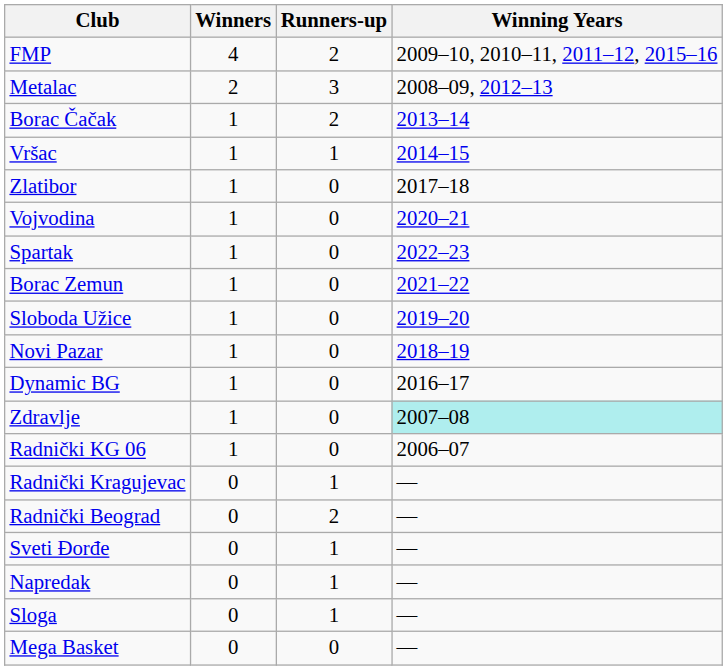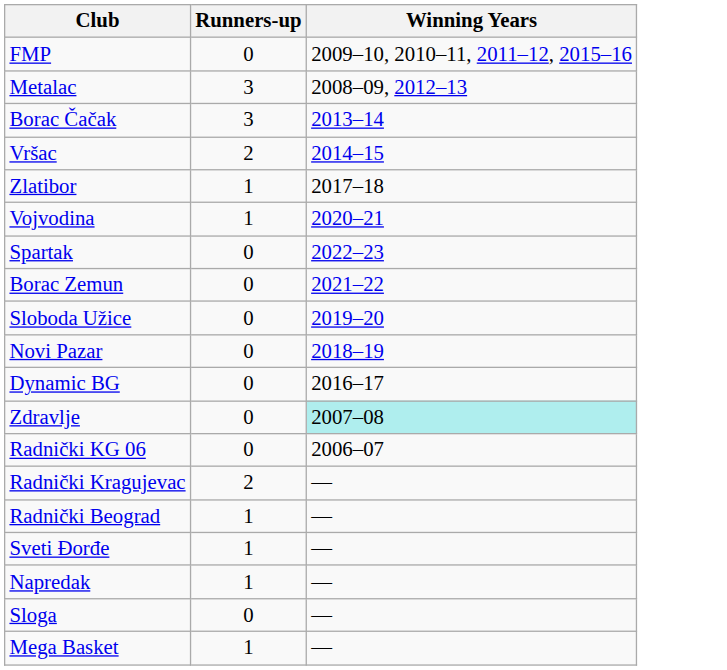 <table class="wikitable">
 <tr>
 <th>Club</th>
-<th>Winners</th>
 <th>Runners-up</th>
 <th>Winning Years</th>
 </tr>
 <tr>
 <td><a href='#'>FMP</a></td>
-<td align="center">4</td>
-<td align="center">2</td>
+<td align="center">0</td>
 <td>2009–10, 2010–11, <a href='#'>2011–12</a>, <a href='#'>2015–16</a></td>
 </tr>
 <tr>
 <td><a href='#'>Metalac</a></td>
-<td align="center">2</td>
 <td align="center">3</td>
 <td>2008–09, <a href='#'>2012–13</a></td>
 </tr>
 <tr>
 <td><a href='#'>Borac Čačak</a></td>
-<td align="center">1</td>
-<td align="center">2</td>
+<td align="center">3</td>
 <td><a href='#'>2013–14</a></td>
 </tr>
 <tr>
 <td><a href='#'>Vršac</a></td>
-<td align="center">1</td>
-<td align="center">1</td>
+<td align="center">2</td>
 <td><a href='#'>2014–15</a></td>
 </tr>
 <tr>
 <td><a href='#'>Zlatibor</a></td>
 <td align="center">1</td>
-<td align="center">0</td>
 <td>2017–18</td>
 </tr>
 <tr>
 <td><a href='#'>Vojvodina</a></td>
 <td align="center">1</td>
-<td align="center">0</td>
 <td><a href='#'>2020–21</a></td>
 </tr>
 <tr>
 <td><a href='#'>Spartak</a></td>
-<td align="center">1</td>
 <td align="center">0</td>
 <td><a href='#'>2022–23</a></td>
 </tr>
 <tr>
 <td><a href='#'>Borac Zemun</a></td>
-<td align="center">1</td>
 <td align="center">0</td>
 <td><a href='#'>2021–22</a></td>
 </tr>
 <tr>
 <td><a href='#'>Sloboda Užice</a></td>
-<td align="center">1</td>
 <td align="center">0</td>
 <td><a href='#'>2019–20</a></td>
 </tr>
 <tr>
 <td><a href='#'>Novi Pazar</a></td>
-<td align="center">1</td>
 <td align="center">0</td>
 <td><a href='#'>2018–19</a></td>
 </tr>
 <tr>
 <td><a href='#'>Dynamic BG</a></td>
-<td align="center">1</td>
 <td align="center">0</td>
 <td>2016–17</td>
 </tr>
 <tr>
 <td><a href='#'>Zdravlje</a></td>
-<td align="center">1</td>
 <td align="center">0</td>
 <td style="background: paleturquoise;">2007–08</td>
 </tr>
 <tr>
 <td><a href='#'>Radnički KG 06</a></td>
-<td align="center">1</td>
 <td align="center">0</td>
 <td>2006–07</td>
 </tr>
 <tr>
 <td><a href='#'>Radnički Kragujevac</a></td>
-<td align="center">0</td>
+<td align="center">2</td>
+<td>—</td>
+</tr>
+<tr>
+<td><a href='#'>Radnički Beograd</a></td>
 <td align="center">1</td>
 <td>—</td>
 </tr>
 <tr>
-<td><a href='#'>Radnički Beograd</a></td>
-<td align="center">0</td>
-<td align="center">2</td>
-<td>—</td>
-</tr>
-<tr>
 <td><a href='#'>Sveti Đorđe</a></td>
-<td align="center">0</td>
 <td align="center">1</td>
 <td>—</td>
 </tr>
 <tr>
 <td><a href='#'>Napredak</a></td>
-<td align="center">0</td>
 <td align="center">1</td>
 <td>—</td>
 </tr>
 <tr>
 <td><a href='#'>Sloga</a></td>
 <td align="center">0</td>
-<td align="center">1</td>
 <td>—</td>
 </tr>
 <tr>
 <td><a href='#'>Mega Basket</a></td>
-<td align="center">0</td>
-<td align="center">0</td>
+<td align="center">1</td>
 <td>—</td>
 </tr>
 </table>
